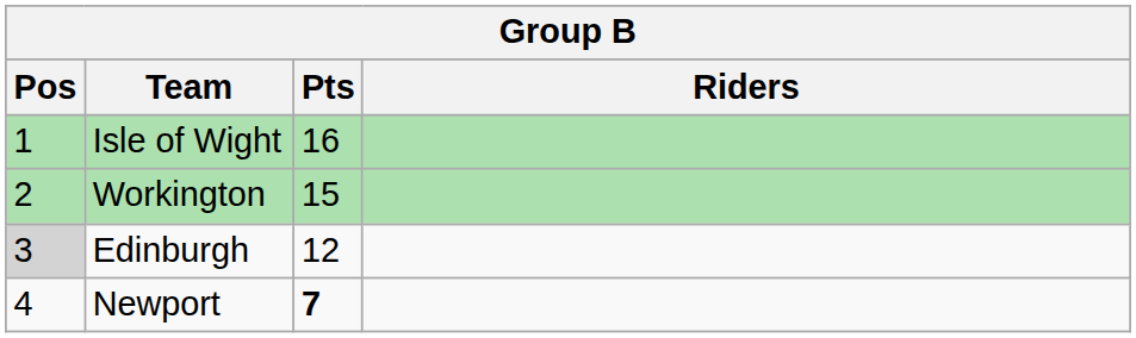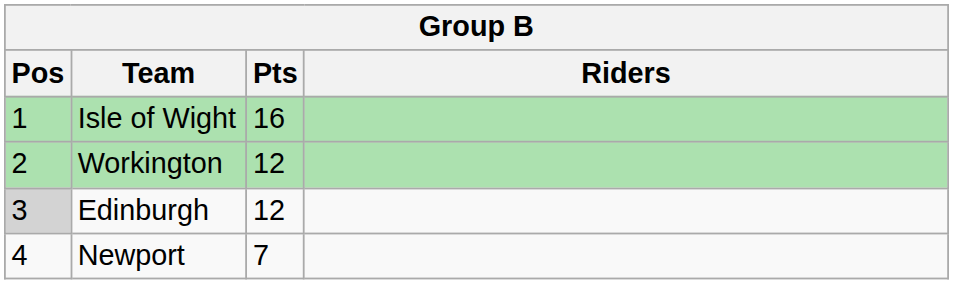 <table class="wikitable">
 <tr>
 <th colspan="4">Group B</th>
 </tr>
 <tr>
 <th width=20>Pos</th>
 <th width=90>Team</th>
 <th width=20>Pts</th>
 <th width=350>Riders</th>
 </tr>
 <tr style="background:#ACE1AF;">
 <td>1</td>
 <td align=left>Isle of Wight</td>
 <td>16</td>
 <td></td>
 </tr>
 <tr style="background:#ACE1AF;">
 <td>2</td>
 <td align=left>Workington</td>
-<td>15</td>
+<td>12</td>
 <td></td>
 </tr>
 <tr>
 <td style="background: lightgrey;">3</td>
 <td align=left>Edinburgh</td>
 <td>12</td>
 <td></td>
 </tr>
 <tr>
 <td>4</td>
 <td align=left>Newport</td>
-<td><strong>7</strong></td>
+<td>7</td>
 <td></td>
 </tr>
 </table>
